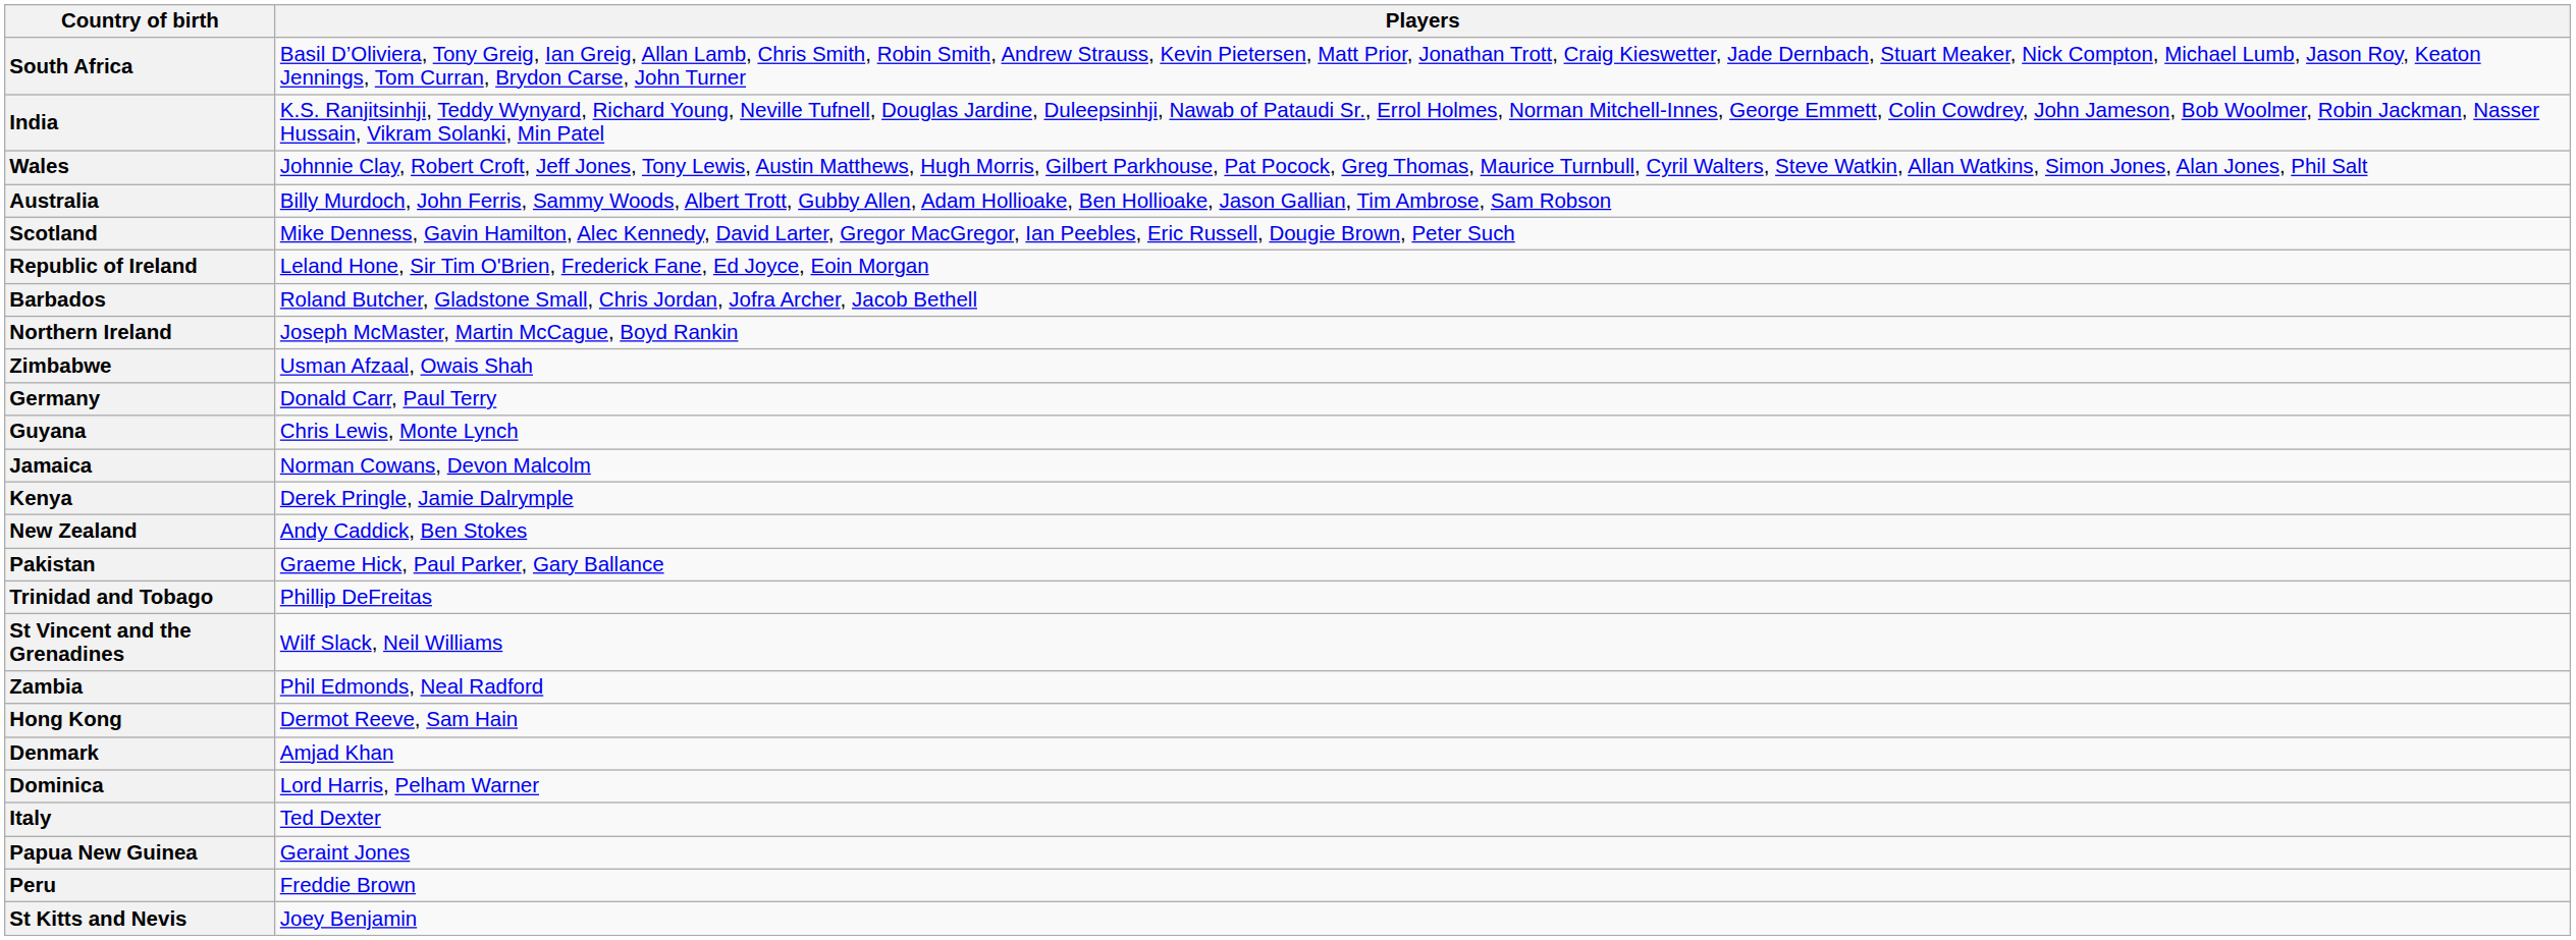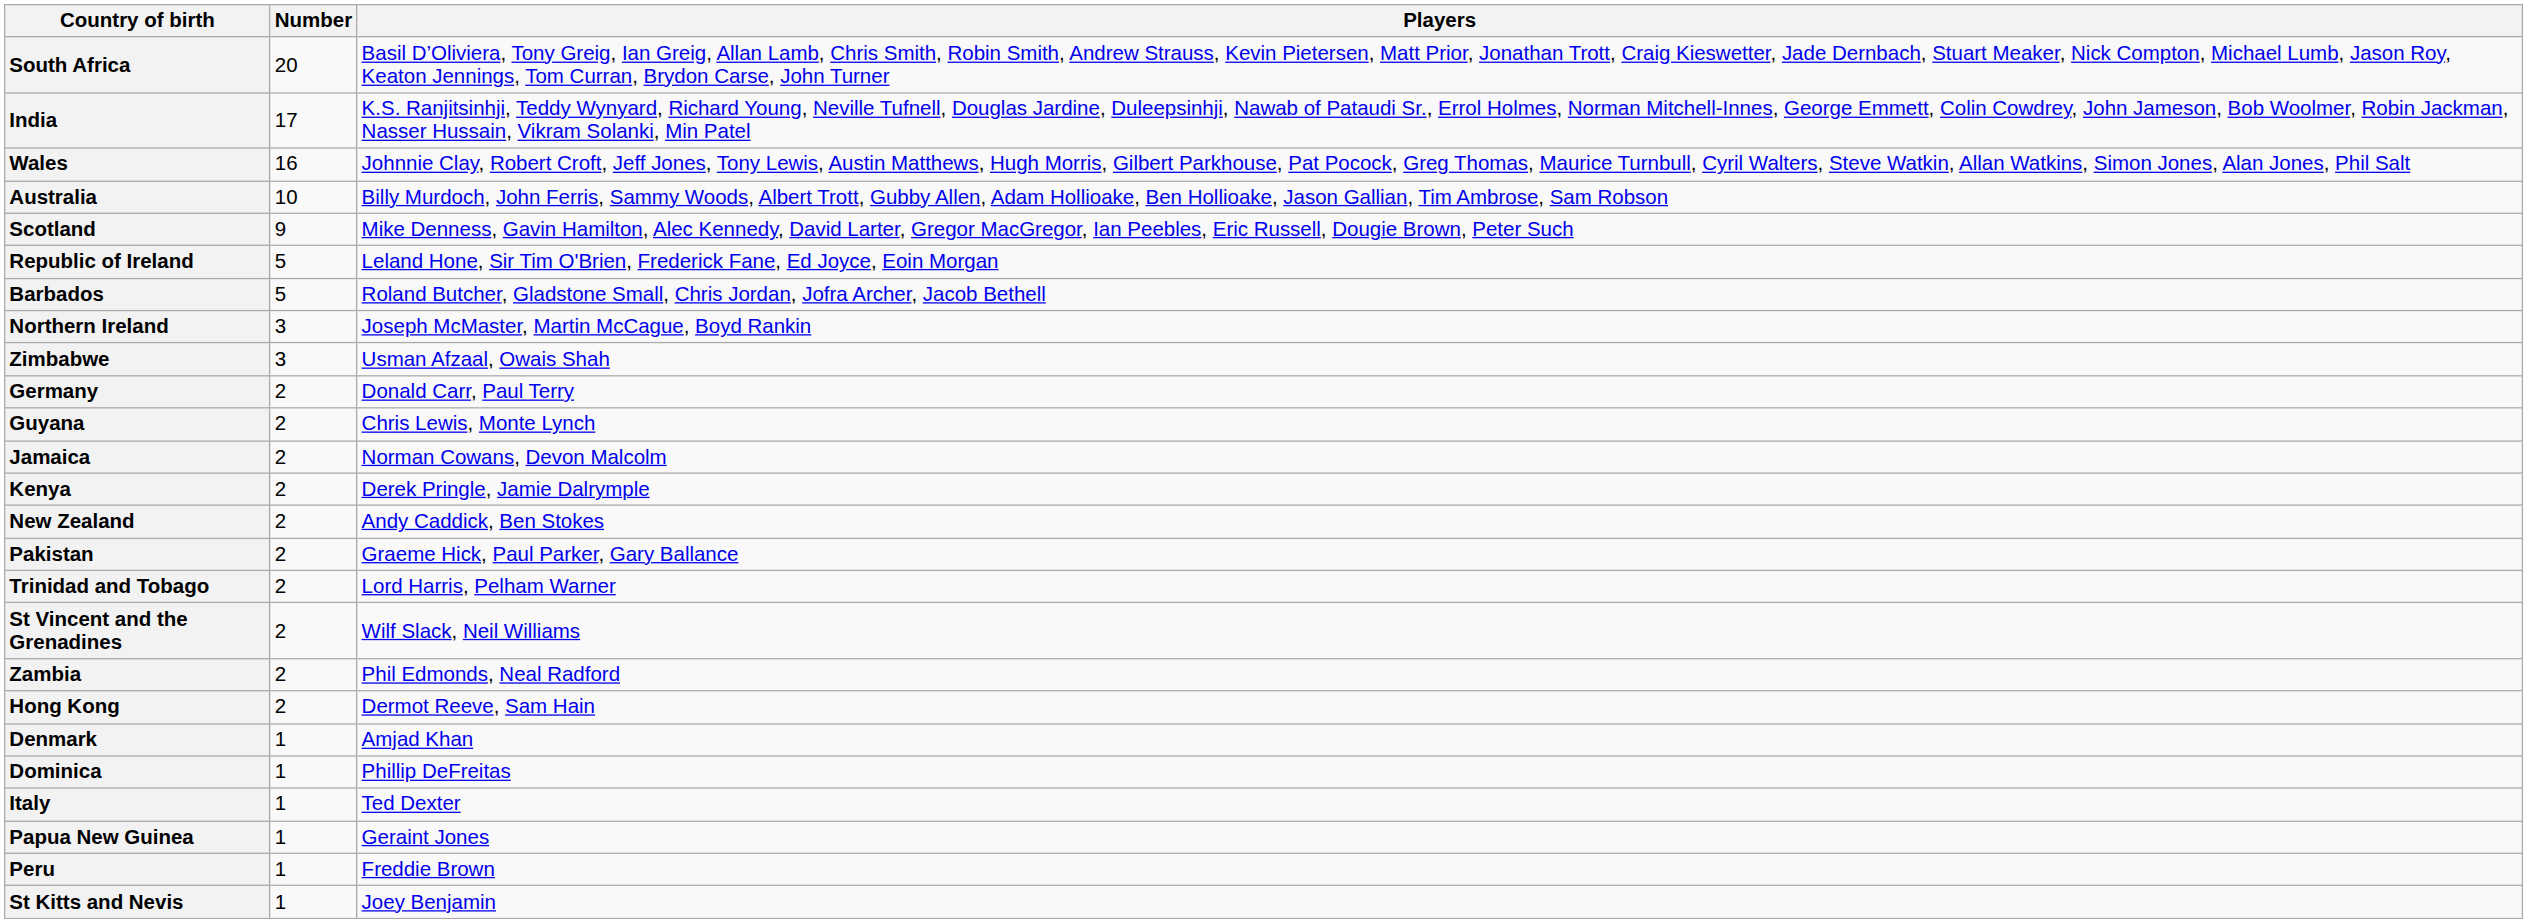 <table class="wikitable sortable plainrowheaders">
 <tr>
 <th scope="col" style="width: 200px;">Country of birth</th>
+<th>Number</th>
 <th>Players</th>
 </tr>
 <tr class="sortable">
 <th scope="row" style="text-align:left">South Africa</th>
+<td>20</td>
 <td><a href='#'>Basil D’Oliviera</a>, <a href='#'>Tony Greig</a>, <a href='#'>Ian Greig</a>, <a href='#'>Allan Lamb</a>, <a href='#'>Chris Smith</a>, <a href='#'>Robin Smith</a>, <a href='#'>Andrew Strauss</a>, <a href='#'>Kevin Pietersen</a>, <a href='#'>Matt Prior</a>, <a href='#'>Jonathan Trott</a>, <a href='#'>Craig Kieswetter</a>, <a href='#'>Jade Dernbach</a>, <a href='#'>Stuart Meaker</a>, <a href='#'>Nick Compton</a>, <a href='#'>Michael Lumb</a>, <a href='#'>Jason Roy</a>, <a href='#'>Keaton Jennings</a>, <a href='#'>Tom Curran</a>, <a href='#'>Brydon Carse</a>, <a href='#'>John Turner</a></td>
 </tr>
 <tr>
 <th scope="row" style="text-align:left">India</th>
+<td>17</td>
 <td><a href='#'>K.S. Ranjitsinhji</a>, <a href='#'>Teddy Wynyard</a>, <a href='#'>Richard Young</a>, <a href='#'>Neville Tufnell</a>, <a href='#'>Douglas Jardine</a>, <a href='#'>Duleepsinhji</a>, <a href='#'>Nawab of Pataudi Sr.</a>, <a href='#'>Errol Holmes</a>, <a href='#'>Norman Mitchell-Innes</a>, <a href='#'>George Emmett</a>, <a href='#'>Colin Cowdrey</a>, <a href='#'>John Jameson</a>, <a href='#'>Bob Woolmer</a>, <a href='#'>Robin Jackman</a>, <a href='#'>Nasser Hussain</a>, <a href='#'>Vikram Solanki</a>, <a href='#'>Min Patel</a></td>
 </tr>
 <tr>
 <th scope="row" style="text-align:left">Wales</th>
+<td>16</td>
 <td><a href='#'>Johnnie Clay</a>, <a href='#'>Robert Croft</a>, <a href='#'>Jeff Jones</a>, <a href='#'>Tony Lewis</a>, <a href='#'>Austin Matthews</a>, <a href='#'>Hugh Morris</a>, <a href='#'>Gilbert Parkhouse</a>, <a href='#'>Pat Pocock</a>, <a href='#'>Greg Thomas</a>, <a href='#'>Maurice Turnbull</a>, <a href='#'>Cyril Walters</a>, <a href='#'>Steve Watkin</a>, <a href='#'>Allan Watkins</a>, <a href='#'>Simon Jones</a>, <a href='#'>Alan Jones</a>, <a href='#'>Phil Salt</a></td>
 </tr>
 <tr>
 <th scope="row" style="text-align:left">Australia</th>
+<td>10</td>
 <td><a href='#'>Billy Murdoch</a>, <a href='#'>John Ferris</a>, <a href='#'>Sammy Woods</a>, <a href='#'>Albert Trott</a>, <a href='#'>Gubby Allen</a>, <a href='#'>Adam Hollioake</a>, <a href='#'>Ben Hollioake</a>, <a href='#'>Jason Gallian</a>, <a href='#'>Tim Ambrose</a>, <a href='#'>Sam Robson</a></td>
 </tr>
 <tr>
 <th scope="row" style="text-align:left">Scotland</th>
+<td>9</td>
 <td><a href='#'>Mike Denness</a>, <a href='#'>Gavin Hamilton</a>, <a href='#'>Alec Kennedy</a>, <a href='#'>David Larter</a>, <a href='#'>Gregor MacGregor</a>, <a href='#'>Ian Peebles</a>, <a href='#'>Eric Russell</a>, <a href='#'>Dougie Brown</a>, <a href='#'>Peter Such</a></td>
 </tr>
 <tr>
 <th scope="row" style="text-align:left">Republic of Ireland</th>
+<td>5</td>
 <td><a href='#'>Leland Hone</a>, <a href='#'>Sir Tim O'Brien</a>, <a href='#'>Frederick Fane</a>, <a href='#'>Ed Joyce</a>, <a href='#'>Eoin Morgan</a></td>
 </tr>
 <tr>
 <th scope="row" style="text-align:left">Barbados</th>
+<td>5</td>
 <td><a href='#'>Roland Butcher</a>, <a href='#'>Gladstone Small</a>, <a href='#'>Chris Jordan</a>, <a href='#'>Jofra Archer</a>, <a href='#'>Jacob Bethell</a></td>
 </tr>
 <tr>
 <th scope="row" style="text-align:left">Northern Ireland</th>
+<td>3</td>
 <td><a href='#'>Joseph McMaster</a>, <a href='#'>Martin McCague</a>, <a href='#'>Boyd Rankin</a></td>
 </tr>
 <tr>
 <th scope="row" style="text-align:left">Zimbabwe</th>
+<td>3</td>
 <td><a href='#'>Usman Afzaal</a>, <a href='#'>Owais Shah</a></td>
 </tr>
 <tr>
 <th scope="row" style="text-align:left">Germany</th>
+<td>2</td>
 <td><a href='#'>Donald Carr</a>, <a href='#'>Paul Terry</a></td>
 </tr>
 <tr>
 <th scope="row" style="text-align:left">Guyana</th>
+<td>2</td>
 <td><a href='#'>Chris Lewis</a>, <a href='#'>Monte Lynch</a></td>
 </tr>
 <tr>
 <th scope="row" style="text-align:left">Jamaica</th>
+<td>2</td>
 <td><a href='#'>Norman Cowans</a>, <a href='#'>Devon Malcolm</a></td>
 </tr>
 <tr>
 <th scope="row" style="text-align:left">Kenya</th>
+<td>2</td>
 <td><a href='#'>Derek Pringle</a>, <a href='#'>Jamie Dalrymple</a></td>
 </tr>
 <tr>
 <th scope="row" style="text-align:left">New Zealand</th>
+<td>2</td>
 <td><a href='#'>Andy Caddick</a>, <a href='#'>Ben Stokes</a></td>
 </tr>
 <tr>
 <th scope="row" style="text-align:left">Pakistan</th>
+<td>2</td>
 <td><a href='#'>Graeme Hick</a>, <a href='#'>Paul Parker</a>, <a href='#'>Gary Ballance</a></td>
 </tr>
 <tr>
 <th scope="row" style="text-align:left">Trinidad and Tobago</th>
-<td><a href='#'>Phillip DeFreitas</a></td>
+<td>2</td>
+<td><a href='#'>Lord Harris</a>, <a href='#'>Pelham Warner</a></td>
 </tr>
 <tr>
 <th scope="row" style="text-align:left">St Vincent and the Grenadines</th>
+<td>2</td>
 <td><a href='#'>Wilf Slack</a>, <a href='#'>Neil Williams</a></td>
 </tr>
 <tr>
 <th scope="row" style="text-align:left">Zambia</th>
+<td>2</td>
 <td><a href='#'>Phil Edmonds</a>, <a href='#'>Neal Radford</a></td>
 </tr>
 <tr>
 <th scope="row" style="text-align:left">Hong Kong</th>
+<td>2</td>
 <td><a href='#'>Dermot Reeve</a>, <a href='#'>Sam Hain</a></td>
 </tr>
 <tr>
 <th scope="row" style="text-align:left">Denmark</th>
+<td>1</td>
 <td><a href='#'>Amjad Khan</a></td>
 </tr>
 <tr>
 <th scope="row" style="text-align:left">Dominica</th>
-<td><a href='#'>Lord Harris</a>, <a href='#'>Pelham Warner</a></td>
+<td>1</td>
+<td><a href='#'>Phillip DeFreitas</a></td>
 </tr>
 <tr>
 <th scope="row" style="text-align:left">Italy</th>
+<td>1</td>
 <td><a href='#'>Ted Dexter</a></td>
 </tr>
 <tr>
 <th scope="row" style="text-align:left">Papua New Guinea</th>
+<td>1</td>
 <td><a href='#'>Geraint Jones</a></td>
 </tr>
 <tr>
 <th scope="row" style="text-align:left">Peru</th>
+<td>1</td>
 <td><a href='#'>Freddie Brown</a></td>
 </tr>
 <tr>
 <th scope="row" style="text-align:left">St Kitts and Nevis</th>
+<td>1</td>
 <td><a href='#'>Joey Benjamin</a></td>
 </tr>
 </table>
